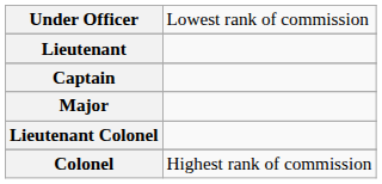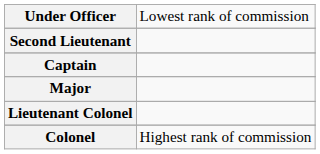 <table class="wikitable" border="1">
 <tr>
 <th>Under Officer</th>
 <td>Lowest rank of commission</td>
 </tr>
 <tr>
 </tr>
 <tr>
+<th>Second Lieutenant</th>
+<td></td>
 </tr>
 <tr>
-<th>Lieutenant</th>
-<td></td>
 </tr>
 <tr>
 </tr>
 <tr>
 <th>Captain</th>
 <td></td>
 </tr>
 <tr>
 </tr>
 <tr>
 <th>Major</th>
 <td></td>
 </tr>
 <tr>
 </tr>
 <tr>
 <th>Lieutenant Colonel</th>
 <td></td>
 </tr>
 <tr>
 </tr>
 <tr>
 <th>Colonel</th>
 <td>Highest rank of commission</td>
 </tr>
 </table>
